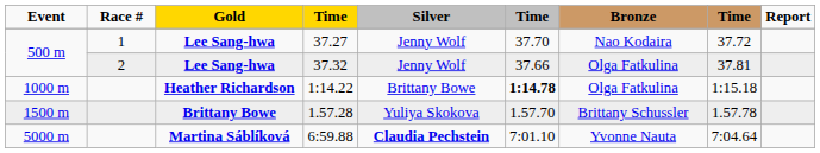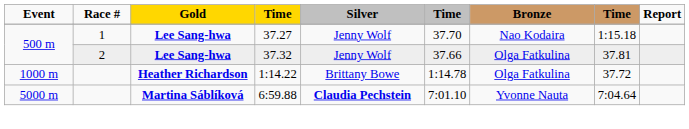 <table class="wikitable">
 <tr>
 <td width="80" align="center"><strong>Event</strong></td>
 <td width="65" align="center"><strong>Race #</strong></td>
 <td width="150" bgcolor="gold" align="center"><strong>Gold</strong></td>
 <td width="50" bgcolor="gold" align="center"><strong>Time</strong></td>
 <td width="150" bgcolor="silver" align="center"><strong>Silver</strong></td>
 <td width="50" bgcolor="silver" align="center"><strong>Time</strong></td>
 <td width="150" bgcolor="#CC9966" align="center"><strong>Bronze</strong></td>
 <td width="50" bgcolor="#CC9966" align="center"><strong>Time</strong></td>
 <td width="50" align="center"><strong>Report</strong></td>
 </tr>
 <tr bgcolor="#cccccc">
 </tr>
 <tr>
 <td rowspan=2 align="center"><a href='#'>500 m</a></td>
 <td align="center">1</td>
 <td align="center"><strong><a href='#'>Lee Sang-hwa</a></strong><br><small></small></td>
 <td align="center">37.27</td>
 <td align="center"><a href='#'>Jenny Wolf</a><br><small></small></td>
 <td align="center">37.70</td>
 <td align="center"><a href='#'>Nao Kodaira</a><br><small></small></td>
-<td align="center">37.72</td>
+<td align="center">1:15.18</td>
 <td align="center"></td>
 </tr>
 <tr bgcolor="#eeeeee">
 <td align="center">2</td>
 <td align="center"><strong><a href='#'>Lee Sang-hwa</a></strong><br><small></small></td>
 <td align="center">37.32</td>
 <td align="center"><a href='#'>Jenny Wolf</a><br><small></small></td>
 <td align="center">37.66</td>
 <td align="center"><a href='#'>Olga Fatkulina</a><br><small></small></td>
 <td align="center">37.81</td>
 <td align="center"></td>
 </tr>
 <tr>
 <td align="center"><a href='#'>1000 m</a></td>
 <td align="center"></td>
 <td align="center"><strong><a href='#'>Heather Richardson</a></strong><br><small></small></td>
 <td align="center">1:14.22</td>
 <td align="center"><a href='#'>Brittany Bowe</a><br><small></small></td>
-<td align="center"><strong>1:14.78</strong></td>
+<td align="center">1:14.78</td>
 <td align="center"><a href='#'>Olga Fatkulina</a><br><small></small></td>
-<td align="center">1:15.18</td>
-<td align="center"></td>
-</tr>
-<tr bgcolor="#eeeeee">
-<td align="center"><a href='#'>1500 m</a></td>
-<td align="center"></td>
-<td align="center"><strong><a href='#'>Brittany Bowe</a></strong><br><small></small></td>
-<td align="center">1.57.28</td>
-<td align="center"><a href='#'>Yuliya Skokova</a><br><small></small></td>
-<td align="center">1.57.70</td>
-<td align="center"><a href='#'>Brittany Schussler</a><br><small></small></td>
-<td align="center">1.57.78</td>
+<td align="center">37.72</td>
 <td align="center"></td>
 </tr>
 <tr>
 <td align="center"><a href='#'>5000 m</a></td>
 <td align="center"></td>
 <td align="center"><strong><a href='#'>Martina Sáblíková</a></strong><br><small></small></td>
 <td align="center">6:59.88</td>
 <td align="center"><strong><a href='#'>Claudia Pechstein</a><br><small></small></strong></td>
 <td align="center">7:01.10</td>
 <td align="center"><a href='#'>Yvonne Nauta</a><br><small></small></td>
 <td align="center">7:04.64</td>
 <td align="center"></td>
 </tr>
 </table>
